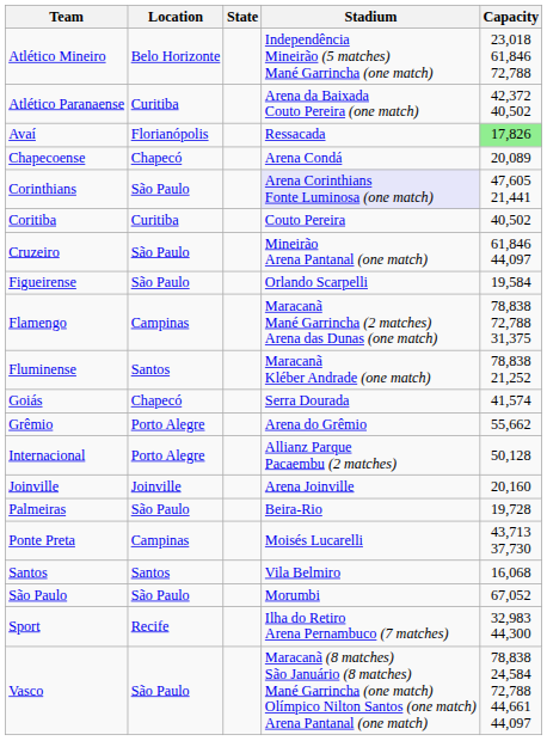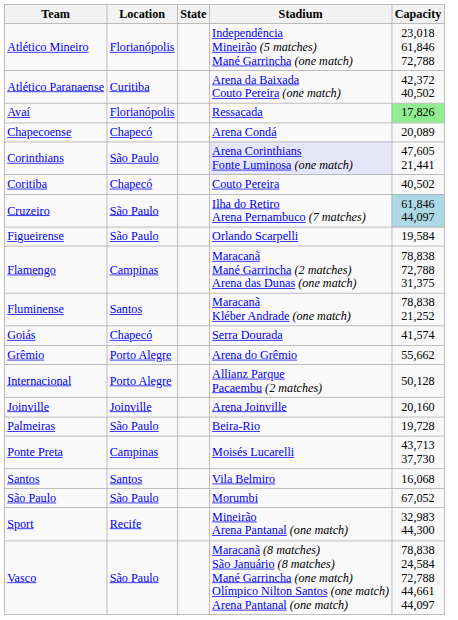 <table class="wikitable sortable" style="text-align: left;">
 <tr>
 <th>Team</th>
 <th>Location</th>
 <th>State</th>
 <th>Stadium</th>
 <th>Capacity</th>
 </tr>
 <tr>
 <td><a href='#'>Atlético Mineiro</a></td>
-<td><a href='#'>Belo Horizonte</a></td>
+<td><a href='#'>Florianópolis</a></td>
 <td></td>
 <td><a href='#'>Independência</a> <br> <a href='#'>Mineirão</a> <em>(5 matches)</em> <br> <a href='#'>Mané Garrincha</a> <em>(one match)</em></td>
 <td align="center">23,018 <br> 61,846 <br> 72,788</td>
 </tr>
 <tr>
 <td><a href='#'>Atlético Paranaense</a></td>
 <td><a href='#'>Curitiba</a></td>
 <td></td>
 <td><a href='#'>Arena da Baixada</a> <br> <a href='#'>Couto Pereira</a> <em>(one match)</em></td>
 <td align="center">42,372 <br> 40,502</td>
 </tr>
 <tr>
 <td><a href='#'>Avaí</a></td>
 <td><a href='#'>Florianópolis</a></td>
 <td></td>
 <td><a href='#'>Ressacada</a></td>
 <td align="center" style="background: lightgreen;">17,826</td>
 </tr>
 <tr>
 <td><a href='#'>Chapecoense</a></td>
 <td><a href='#'>Chapecó</a></td>
 <td></td>
 <td><a href='#'>Arena Condá</a></td>
 <td align="center">20,089</td>
 </tr>
 <tr>
 <td><a href='#'>Corinthians</a></td>
 <td><a href='#'>São Paulo</a></td>
 <td></td>
 <td style="background: lavender;"><a href='#'>Arena Corinthians</a> <br> <a href='#'>Fonte Luminosa</a> <em>(one match)</em></td>
 <td align="center">47,605 <br> 21,441</td>
 </tr>
 <tr>
 <td><a href='#'>Coritiba</a></td>
-<td><a href='#'>Curitiba</a></td>
+<td><a href='#'>Chapecó</a></td>
 <td></td>
 <td><a href='#'>Couto Pereira</a></td>
 <td align="center">40,502</td>
 </tr>
 <tr>
 <td><a href='#'>Cruzeiro</a></td>
 <td><a href='#'>São Paulo</a></td>
 <td></td>
-<td><a href='#'>Mineirão</a> <br> <a href='#'>Arena Pantanal</a> <em>(one match)</em></td>
-<td align="center">61,846 <br> 44,097</td>
+<td><a href='#'>Ilha do Retiro</a> <br> <a href='#'>Arena Pernambuco</a> <em>(7 matches)</em></td>
+<td align="center" style="background: lightblue;">61,846 <br> 44,097</td>
 </tr>
 <tr>
 <td><a href='#'>Figueirense</a></td>
 <td><a href='#'>São Paulo</a></td>
 <td></td>
 <td><a href='#'>Orlando Scarpelli</a></td>
 <td align="center">19,584</td>
 </tr>
 <tr>
 <td><a href='#'>Flamengo</a></td>
 <td><a href='#'>Campinas</a></td>
 <td></td>
 <td><a href='#'>Maracanã</a> <br> <a href='#'>Mané Garrincha</a> <em>(2 matches)</em> <br> <a href='#'>Arena das Dunas</a> <em>(one match)</em></td>
 <td align="center">78,838 <br> 72,788 <br> 31,375</td>
 </tr>
 <tr>
 <td><a href='#'>Fluminense</a></td>
 <td><a href='#'>Santos</a></td>
 <td></td>
 <td><a href='#'>Maracanã</a> <br> <a href='#'>Kléber Andrade</a> <em>(one match)</em></td>
 <td align="center">78,838 <br> 21,252</td>
 </tr>
 <tr>
 <td><a href='#'>Goiás</a></td>
 <td><a href='#'>Chapecó</a></td>
 <td></td>
 <td><a href='#'>Serra Dourada</a></td>
 <td align="center">41,574</td>
 </tr>
 <tr>
 <td><a href='#'>Grêmio</a></td>
 <td><a href='#'>Porto Alegre</a></td>
 <td></td>
 <td><a href='#'>Arena do Grêmio</a></td>
 <td align="center">55,662</td>
 </tr>
 <tr>
 <td><a href='#'>Internacional</a></td>
 <td><a href='#'>Porto Alegre</a></td>
 <td></td>
 <td><a href='#'>Allianz Parque</a> <br> <a href='#'>Pacaembu</a> <em>(2 matches)</em></td>
 <td align="center">50,128</td>
 </tr>
 <tr>
 <td><a href='#'>Joinville</a></td>
 <td><a href='#'>Joinville</a></td>
 <td></td>
 <td><a href='#'>Arena Joinville</a></td>
 <td align="center">20,160</td>
 </tr>
 <tr>
 <td><a href='#'>Palmeiras</a></td>
 <td><a href='#'>São Paulo</a></td>
 <td></td>
 <td><a href='#'>Beira-Rio</a></td>
 <td align="center">19,728</td>
 </tr>
 <tr>
 <td><a href='#'>Ponte Preta</a></td>
 <td><a href='#'>Campinas</a></td>
 <td></td>
 <td><a href='#'>Moisés Lucarelli</a></td>
 <td align="center">43,713 <br> 37,730</td>
 </tr>
 <tr>
 <td><a href='#'>Santos</a></td>
 <td><a href='#'>Santos</a></td>
 <td></td>
 <td><a href='#'>Vila Belmiro</a></td>
 <td align="center">16,068</td>
 </tr>
 <tr>
 <td><a href='#'>São Paulo</a></td>
 <td><a href='#'>São Paulo</a></td>
 <td></td>
 <td><a href='#'>Morumbi</a></td>
 <td align="center">67,052</td>
 </tr>
 <tr>
 <td><a href='#'>Sport</a></td>
 <td><a href='#'>Recife</a></td>
 <td></td>
-<td><a href='#'>Ilha do Retiro</a> <br> <a href='#'>Arena Pernambuco</a> <em>(7 matches)</em></td>
+<td><a href='#'>Mineirão</a> <br> <a href='#'>Arena Pantanal</a> <em>(one match)</em></td>
 <td align="center">32,983 <br> 44,300</td>
 </tr>
 <tr>
 <td><a href='#'>Vasco</a></td>
 <td><a href='#'>São Paulo</a></td>
 <td></td>
 <td><a href='#'>Maracanã</a> <em>(8 matches)</em> <br> <a href='#'>São Januário</a> <em>(8 matches)</em> <br> <a href='#'>Mané Garrincha</a> <em>(one match)</em> <br> <a href='#'>Olímpico Nilton Santos</a> <em>(one match)</em> <br> <a href='#'>Arena Pantanal</a> <em>(one match)</em></td>
 <td align="center">78,838 <br> 24,584 <br> 72,788 <br> 44,661 <br> 44,097</td>
 </tr>
 </table>
